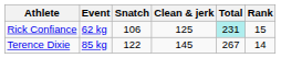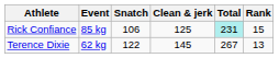 <table class="wikitable" style="font-size:90%;text-align:center">
 <tr>
 <th>Athlete</th>
 <th>Event</th>
 <th>Snatch</th>
 <th>Clean & jerk</th>
 <th>Total</th>
 <th>Rank</th>
 </tr>
 <tr align=center>
 <td align=left><a href='#'>Rick Confiance</a></td>
-<td align=left><a href='#'>62 kg</a></td>
+<td align=left><a href='#'>85 kg</a></td>
 <td>106</td>
 <td>125</td>
 <td style="background: paleturquoise;">231</td>
 <td>15</td>
 </tr>
 <tr align=center>
 <td align=left><a href='#'>Terence Dixie</a></td>
-<td align=left><a href='#'>85 kg</a></td>
+<td align=left><a href='#'>62 kg</a></td>
 <td>122</td>
 <td>145</td>
 <td>267</td>
-<td>14</td>
+<td>13</td>
 </tr>
 </table>
